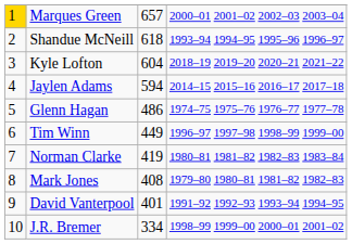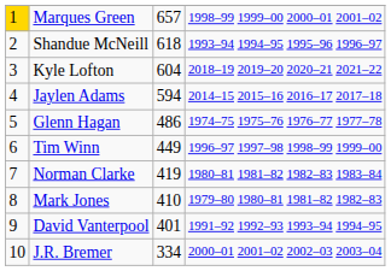 <table class="wikitable">
 <tr>
 </tr>
 <tr>
 <td style="background: gold;">1</td>
 <td><a href='#'>Marques Green</a></td>
 <td>657</td>
-<td style="font-size:80%;"><a href='#'>2000–01</a> <a href='#'>2001–02</a> <a href='#'>2002–03</a> <a href='#'>2003–04</a></td>
+<td style="font-size:80%;"><a href='#'>1998–99</a> <a href='#'>1999–00</a> <a href='#'>2000–01</a> <a href='#'>2001–02</a></td>
 </tr>
 <tr>
 <td>2</td>
 <td>Shandue McNeill</td>
 <td>618</td>
 <td style="font-size:80%;"><a href='#'>1993–94</a> <a href='#'>1994–95</a> <a href='#'>1995–96</a> <a href='#'>1996–97</a></td>
 </tr>
 <tr>
 <td>3</td>
 <td>Kyle Lofton</td>
 <td>604</td>
 <td style="font-size:80%;"><a href='#'>2018–19</a> <a href='#'>2019–20</a> <a href='#'>2020–21</a> <a href='#'>2021–22</a></td>
 </tr>
 <tr>
 <td>4</td>
 <td><a href='#'>Jaylen Adams</a></td>
 <td>594</td>
 <td style="font-size:80%;"><a href='#'>2014–15</a> <a href='#'>2015–16</a> <a href='#'>2016–17</a> <a href='#'>2017–18</a></td>
 </tr>
 <tr>
 <td>5</td>
 <td><a href='#'>Glenn Hagan</a></td>
 <td>486</td>
 <td style="font-size:80%;"><a href='#'>1974–75</a> <a href='#'>1975–76</a> <a href='#'>1976–77</a> <a href='#'>1977–78</a></td>
 </tr>
 <tr>
 <td>6</td>
 <td><a href='#'>Tim Winn</a></td>
 <td>449</td>
 <td style="font-size:80%;"><a href='#'>1996–97</a> <a href='#'>1997–98</a> <a href='#'>1998–99</a> <a href='#'>1999–00</a></td>
 </tr>
 <tr>
 <td>7</td>
 <td><a href='#'>Norman Clarke</a></td>
 <td>419</td>
 <td style="font-size:80%;"><a href='#'>1980–81</a> <a href='#'>1981–82</a> <a href='#'>1982–83</a> <a href='#'>1983–84</a></td>
 </tr>
 <tr>
 <td>8</td>
 <td><a href='#'>Mark Jones</a></td>
-<td>408</td>
+<td>410</td>
 <td style="font-size:80%;"><a href='#'>1979–80</a> <a href='#'>1980–81</a> <a href='#'>1981–82</a> <a href='#'>1982–83</a></td>
 </tr>
 <tr>
 <td>9</td>
 <td><a href='#'>David Vanterpool</a></td>
 <td>401</td>
 <td style="font-size:80%;"><a href='#'>1991–92</a> <a href='#'>1992–93</a> <a href='#'>1993–94</a> <a href='#'>1994–95</a></td>
 </tr>
 <tr>
 <td>10</td>
 <td><a href='#'>J.R. Bremer</a></td>
 <td>334</td>
-<td style="font-size:80%;"><a href='#'>1998–99</a> <a href='#'>1999–00</a> <a href='#'>2000–01</a> <a href='#'>2001–02</a></td>
+<td style="font-size:80%;"><a href='#'>2000–01</a> <a href='#'>2001–02</a> <a href='#'>2002–03</a> <a href='#'>2003–04</a></td>
 </tr>
 </table>
